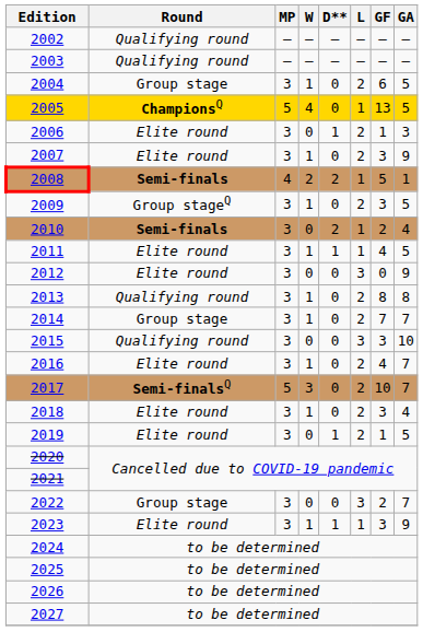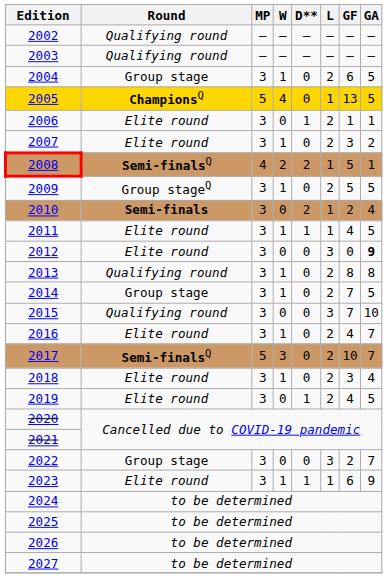 <table class="wikitable" style="text-align:center; width:30em;">
 <tr>
 <th>Edition</th>
 <th>Round</th>
 <th style="width:1em;">MP</th>
 <th style="width:1em;">W</th>
 <th style="width:1em;">D**</th>
 <th style="width:1em;">L</th>
 <th style="width:1em;">GF</th>
 <th style="width:1em;">GA</th>
 </tr>
 <tr>
 <td> <a href='#'>2002</a></td>
 <td><em>Qualifying round</em></td>
 <td>–</td>
 <td>–</td>
 <td>–</td>
 <td>–</td>
 <td>–</td>
 <td>–</td>
 </tr>
 <tr>
 <td> <a href='#'>2003</a></td>
 <td><em>Qualifying round</em></td>
 <td>–</td>
 <td>–</td>
 <td>–</td>
 <td>–</td>
 <td>–</td>
 <td>–</td>
 </tr>
 <tr>
 <td> <a href='#'>2004</a></td>
 <td>Group stage</td>
 <td>3</td>
 <td>1</td>
 <td>0</td>
 <td>2</td>
 <td>6</td>
 <td>5</td>
 </tr>
 <tr bgcolor=gold>
 <td> <a href='#'>2005</a></td>
 <td><strong>Champions</strong><sup>Q</sup></td>
 <td>5</td>
 <td>4</td>
 <td>0</td>
 <td>1</td>
 <td>13</td>
 <td>5</td>
 </tr>
 <tr>
 <td> <a href='#'>2006</a></td>
 <td><em>Elite round</em></td>
 <td>3</td>
 <td>0</td>
 <td>1</td>
 <td>2</td>
 <td>1</td>
-<td>3</td>
+<td>1</td>
 </tr>
 <tr>
 <td> <a href='#'>2007</a></td>
 <td><em>Elite round</em></td>
 <td>3</td>
 <td>1</td>
 <td>0</td>
 <td>2</td>
 <td>3</td>
-<td>9</td>
+<td>2</td>
 </tr>
 <tr style="background:#c96;">
 <td style="border: 3px solid red"> <a href='#'>2008</a></td>
-<td><strong>Semi-finals</strong></td>
+<td><strong>Semi-finals</strong><sup>Q</sup></td>
 <td>4</td>
 <td>2</td>
 <td>2</td>
 <td>1</td>
 <td>5</td>
 <td>1</td>
 </tr>
 <tr>
 <td> <a href='#'>2009</a></td>
 <td>Group stage<sup>Q</sup></td>
 <td>3</td>
 <td>1</td>
 <td>0</td>
 <td>2</td>
-<td>3</td>
+<td>5</td>
 <td>5</td>
 </tr>
 <tr style="background:#c96;">
 <td> <a href='#'>2010</a></td>
 <td><strong>Semi-finals</strong></td>
 <td>3</td>
 <td>0</td>
 <td>2</td>
 <td>1</td>
 <td>2</td>
 <td>4</td>
 </tr>
 <tr>
 <td> <a href='#'>2011</a></td>
 <td><em>Elite round</em></td>
 <td>3</td>
 <td>1</td>
 <td>1</td>
 <td>1</td>
 <td>4</td>
 <td>5</td>
 </tr>
 <tr>
 <td> <a href='#'>2012</a></td>
 <td><em>Elite round</em></td>
 <td>3</td>
 <td>0</td>
 <td>0</td>
 <td>3</td>
 <td>0</td>
-<td>9</td>
+<td><strong>9</strong></td>
 </tr>
 <tr>
 <td> <a href='#'>2013</a></td>
 <td><em>Qualifying round</em></td>
 <td>3</td>
 <td>1</td>
 <td>0</td>
 <td>2</td>
 <td>8</td>
 <td>8</td>
 </tr>
 <tr>
 <td> <a href='#'>2014</a></td>
 <td>Group stage</td>
 <td>3</td>
 <td>1</td>
 <td>0</td>
 <td>2</td>
 <td>7</td>
-<td>7</td>
+<td>5</td>
 </tr>
 <tr>
 <td> <a href='#'>2015</a></td>
 <td><em>Qualifying round</em></td>
 <td>3</td>
 <td>0</td>
 <td>0</td>
 <td>3</td>
-<td>3</td>
+<td>7</td>
 <td>10</td>
 </tr>
 <tr>
 <td> <a href='#'>2016</a></td>
 <td><em>Elite round</em></td>
 <td>3</td>
 <td>1</td>
 <td>0</td>
 <td>2</td>
 <td>4</td>
 <td>7</td>
 </tr>
 <tr style="background:#c96;">
 <td> <a href='#'>2017</a></td>
 <td><strong>Semi-finals</strong><sup>Q</sup></td>
 <td>5</td>
 <td>3</td>
 <td>0</td>
 <td>2</td>
 <td>10</td>
 <td>7</td>
 </tr>
 <tr>
 <td> <a href='#'>2018</a></td>
 <td><em>Elite round</em></td>
 <td>3</td>
 <td>1</td>
 <td>0</td>
 <td>2</td>
 <td>3</td>
 <td>4</td>
 </tr>
 <tr>
 <td> <a href='#'>2019</a></td>
 <td><em>Elite round</em></td>
 <td>3</td>
 <td>0</td>
 <td>1</td>
 <td>2</td>
-<td>1</td>
+<td>4</td>
 <td>5</td>
 </tr>
 <tr>
 <td> <s><a href='#'>2020</a></s></td>
 <td rowspan=2 colspan=8><em>Cancelled due to <a href='#'>COVID-19 pandemic</a></em></td>
 </tr>
 <tr>
 <td> <s><a href='#'>2021</a></s></td>
 </tr>
 <tr>
 <td> <a href='#'>2022</a></td>
 <td>Group stage</td>
 <td>3</td>
 <td>0</td>
 <td>0</td>
 <td>3</td>
 <td>2</td>
 <td>7</td>
 </tr>
 <tr>
 <td> <a href='#'>2023</a></td>
 <td><em>Elite round</em></td>
 <td>3</td>
 <td>1</td>
 <td>1</td>
 <td>1</td>
-<td>3</td>
+<td>6</td>
 <td>9</td>
 </tr>
 <tr>
 <td> <a href='#'>2024</a></td>
 <td rowspan=1 colspan=7><em>to be determined</em></td>
 </tr>
 <tr>
 <td> <a href='#'>2025</a></td>
 <td rowspan=1 colspan=7><em>to be determined</em></td>
 </tr>
 <tr>
 <td> <a href='#'>2026</a></td>
 <td rowspan=1 colspan=7><em>to be determined</em></td>
 </tr>
 <tr>
 <td> <a href='#'>2027</a></td>
 <td rowspan=1 colspan=7><em>to be determined</em></td>
 </tr>
 <tr>
 </tr>
 </table>
